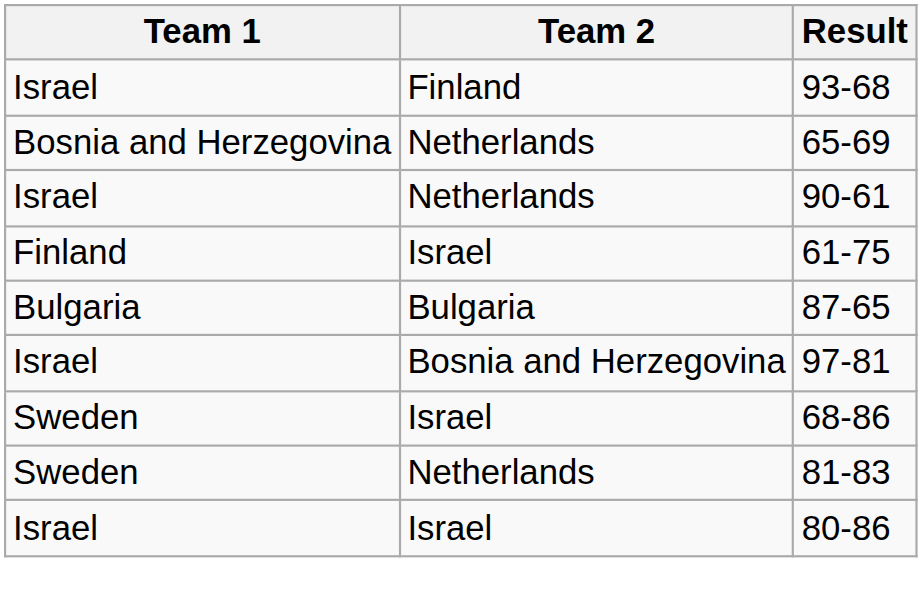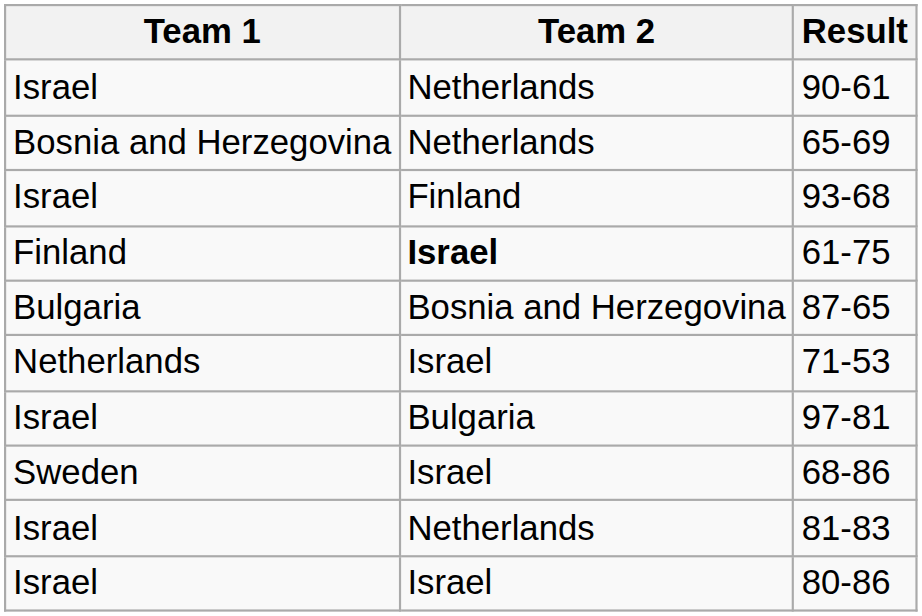 <table class=wikitable>
 <tr>
 <th>Team 1</th>
 <th>Team 2</th>
 <th>Result</th>
 </tr>
 <tr>
 <td>Israel</td>
-<td>Finland</td>
-<td>93-68</td>
+<td>Netherlands</td>
+<td>90-61</td>
 </tr>
 <tr>
 <td>Bosnia and Herzegovina</td>
 <td>Netherlands</td>
 <td>65-69</td>
 </tr>
 <tr>
 <td>Israel</td>
-<td>Netherlands</td>
-<td>90-61</td>
+<td>Finland</td>
+<td>93-68</td>
 </tr>
 <tr>
 <td>Finland</td>
-<td>Israel</td>
+<td><strong>Israel</strong></td>
 <td>61-75</td>
 </tr>
 <tr>
 <td>Bulgaria</td>
-<td>Bulgaria</td>
+<td>Bosnia and Herzegovina</td>
 <td>87-65</td>
 </tr>
 <tr>
+<td>Netherlands</td>
 <td>Israel</td>
-<td>Bosnia and Herzegovina</td>
+<td>71-53</td>
+</tr>
+<tr>
+<td>Israel</td>
+<td>Bulgaria</td>
 <td>97-81</td>
 </tr>
 <tr>
 <td>Sweden</td>
 <td>Israel</td>
 <td>68-86</td>
 </tr>
 <tr>
-<td>Sweden</td>
+<td>Israel</td>
 <td>Netherlands</td>
 <td>81-83</td>
 </tr>
 <tr>
 <td>Israel</td>
 <td>Israel</td>
 <td>80-86</td>
 </tr>
 </table>
